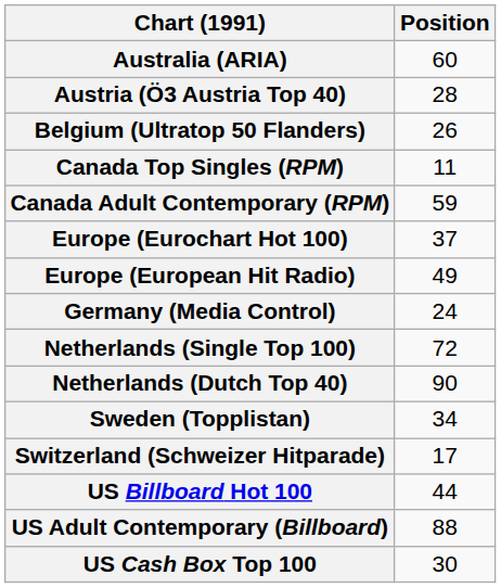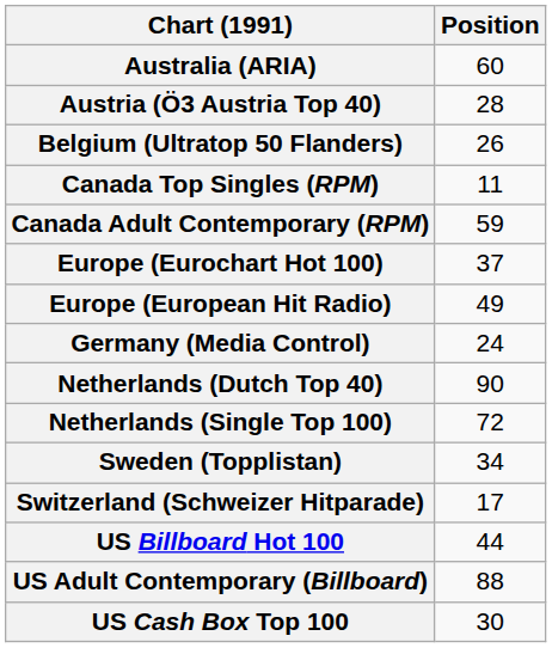 <table class="wikitable sortable plainrowheaders" style="text-align:center">
 <tr>
 <th scope="col">Chart (1991)</th>
 <th scope="col">Position</th>
 </tr>
 <tr>
 <th scope="row">Australia (ARIA)</th>
 <td>60</td>
 </tr>
 <tr>
 <th scope="row">Austria (Ö3 Austria Top 40)</th>
 <td>28</td>
 </tr>
 <tr>
 <th scope="row">Belgium (Ultratop 50 Flanders)</th>
 <td>26</td>
 </tr>
 <tr>
 <th scope="row">Canada Top Singles (<em>RPM</em>)</th>
 <td>11</td>
 </tr>
 <tr>
 <th scope="row">Canada Adult Contemporary (<em>RPM</em>)</th>
 <td>59</td>
 </tr>
 <tr>
 <th scope="row">Europe (Eurochart Hot 100)</th>
 <td>37</td>
 </tr>
 <tr>
 <th scope="row">Europe (European Hit Radio)</th>
 <td>49</td>
 </tr>
 <tr>
 <th scope="row">Germany (Media Control)</th>
 <td>24</td>
 </tr>
 <tr>
+<th scope="row">Netherlands (Dutch Top 40)</th>
+<td>90</td>
+</tr>
+<tr>
 <th scope="row">Netherlands (Single Top 100)</th>
 <td>72</td>
-</tr>
-<tr>
-<th scope="row">Netherlands (Dutch Top 40)</th>
-<td>90</td>
 </tr>
 <tr>
 <th scope="row">Sweden (Topplistan)</th>
 <td>34</td>
 </tr>
 <tr>
 <th scope="row">Switzerland (Schweizer Hitparade)</th>
 <td>17</td>
 </tr>
 <tr>
 <th scope="row">US <a href='#'><em>Billboard</em> Hot 100</a></th>
 <td>44</td>
 </tr>
 <tr>
 <th scope="row">US Adult Contemporary (<em>Billboard</em>)</th>
 <td>88</td>
 </tr>
 <tr>
 <th scope="row">US <em>Cash Box</em> Top 100</th>
 <td>30</td>
 </tr>
 </table>
